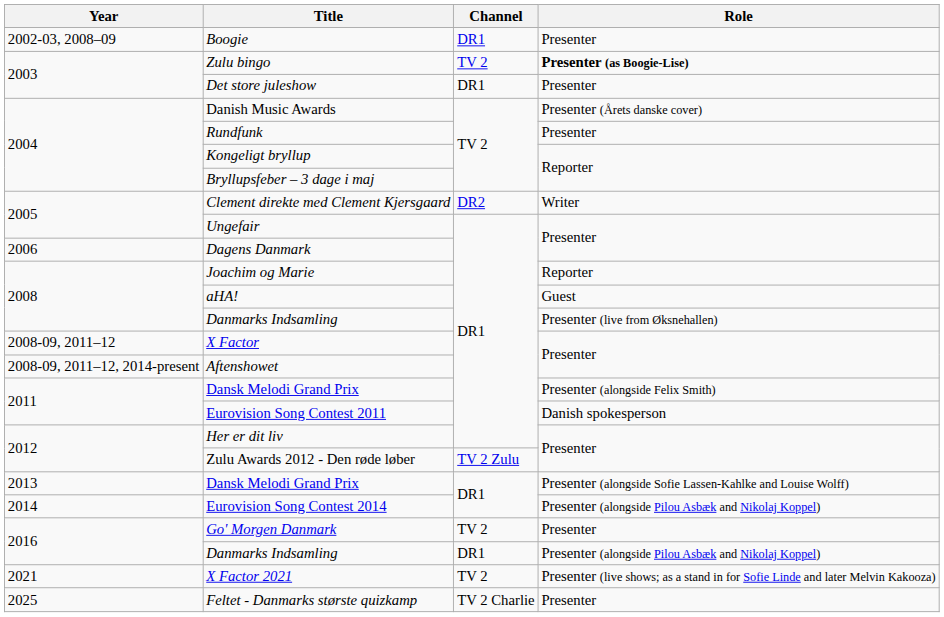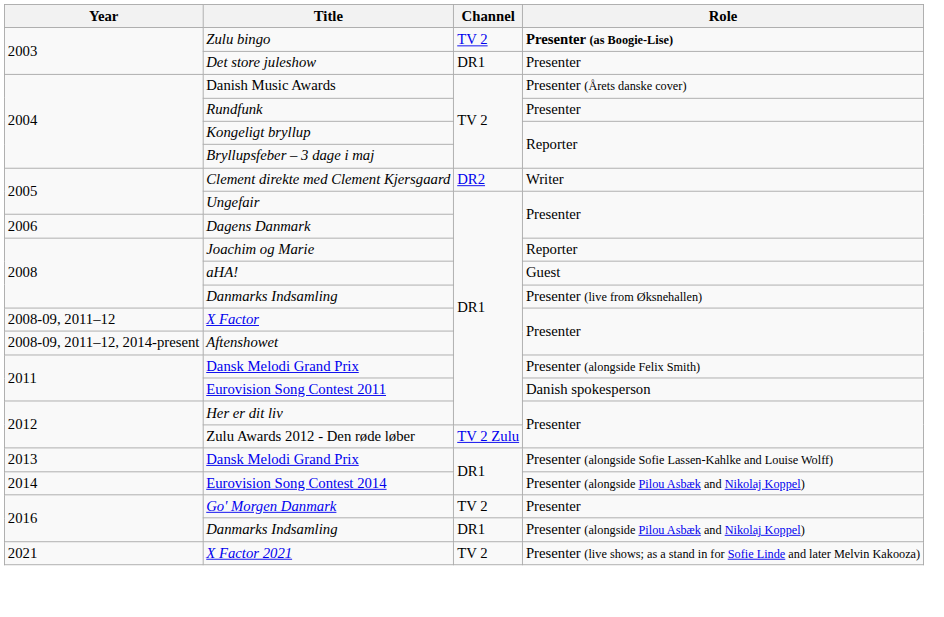 <table class="wikitable sortable">
 <tr>
 <th>Year</th>
 <th>Title</th>
 <th>Channel</th>
 <th>Role</th>
-</tr>
-<tr>
-<td>2002-03, 2008–09</td>
-<td><em>Boogie</em></td>
-<td><a href='#'>DR1</a></td>
-<td>Presenter</td>
 </tr>
 <tr>
 <td rowspan="2">2003</td>
 <td><em>Zulu bingo</em></td>
 <td><a href='#'>TV 2</a></td>
 <td><strong>Presenter <small> (as Boogie-Lise) </small></strong></td>
 </tr>
 <tr>
 <td><em>Det store juleshow</em></td>
 <td>DR1</td>
 <td>Presenter</td>
 </tr>
 <tr>
 <td rowspan="4">2004</td>
 <td>Danish Music Awards</td>
 <td rowspan="4">TV 2</td>
 <td>Presenter <small> (Årets danske cover) </small></td>
 </tr>
 <tr>
 <td><em>Rundfunk</em></td>
 <td>Presenter</td>
 </tr>
 <tr>
 <td><em>Kongeligt bryllup</em></td>
 <td rowspan="2">Reporter</td>
 </tr>
 <tr>
 <td><em>Bryllupsfeber – 3 dage i maj</em></td>
 </tr>
 <tr>
 <td rowspan="2">2005</td>
 <td><em>Clement direkte med Clement Kjersgaard</em></td>
 <td><a href='#'>DR2</a></td>
 <td>Writer</td>
 </tr>
 <tr>
 <td><em>Ungefair</em></td>
 <td rowspan="10">DR1</td>
 <td rowspan="2">Presenter</td>
 </tr>
 <tr>
 <td>2006</td>
 <td><em>Dagens Danmark</em></td>
 </tr>
 <tr>
 <td rowspan="3">2008</td>
 <td><em>Joachim og Marie</em></td>
 <td>Reporter</td>
 </tr>
 <tr>
 <td><em>aHA!</em></td>
 <td>Guest</td>
 </tr>
 <tr>
 <td><em>Danmarks Indsamling</em></td>
 <td>Presenter <small> (live from Øksnehallen) </small></td>
 </tr>
 <tr>
 <td>2008-09, 2011–12</td>
 <td><em><a href='#'>X Factor</a></em></td>
 <td rowspan="2">Presenter</td>
 </tr>
 <tr>
 <td>2008-09, 2011–12, 2014-present</td>
 <td><em>Aftenshowet</em></td>
 </tr>
 <tr>
 <td rowspan="2">2011</td>
 <td><a href='#'>Dansk Melodi Grand Prix</a></td>
 <td>Presenter <small>(alongside Felix Smith)</small></td>
 </tr>
 <tr>
 <td><a href='#'>Eurovision Song Contest 2011</a></td>
 <td>Danish spokesperson</td>
 </tr>
 <tr>
 <td rowspan="2">2012</td>
 <td><em>Her er dit liv</em></td>
 <td rowspan="2">Presenter</td>
 </tr>
 <tr>
 <td>Zulu Awards 2012 - Den røde løber</td>
 <td><a href='#'>TV 2 Zulu</a></td>
 </tr>
 <tr>
 <td>2013</td>
 <td><a href='#'>Dansk Melodi Grand Prix</a></td>
 <td rowspan="2">DR1</td>
 <td>Presenter <small>(alongside Sofie Lassen-Kahlke and Louise Wolff)</small></td>
 </tr>
 <tr>
 <td>2014</td>
 <td><a href='#'>Eurovision Song Contest 2014</a></td>
 <td>Presenter <small>(alongside <a href='#'>Pilou Asbæk</a> and <a href='#'>Nikolaj Koppel</a>)</small></td>
 </tr>
 <tr>
 <td rowspan="2">2016</td>
 <td><em><a href='#'>Go' Morgen Danmark</a></em></td>
 <td>TV 2</td>
 <td>Presenter</td>
 </tr>
 <tr>
 <td><em>Danmarks Indsamling</em></td>
 <td>DR1</td>
 <td>Presenter <small>(alongside <a href='#'>Pilou Asbæk</a> and <a href='#'>Nikolaj Koppel</a>)</small></td>
 </tr>
 <tr>
 <td>2021</td>
 <td><em><a href='#'>X Factor 2021</a></em></td>
 <td>TV 2</td>
 <td>Presenter <small>(live shows; as a stand in for <a href='#'>Sofie Linde</a> and later Melvin Kakooza)</small></td>
 </tr>
-<tr>
-<td>2025</td>
-<td><em>Feltet - Danmarks største quizkamp</em></td>
-<td>TV 2 Charlie</td>
-<td>Presenter</td>
-</tr>
 </table>
